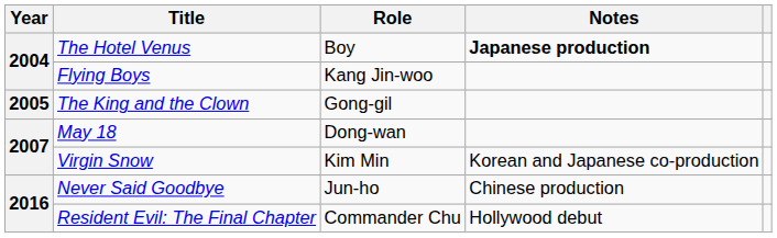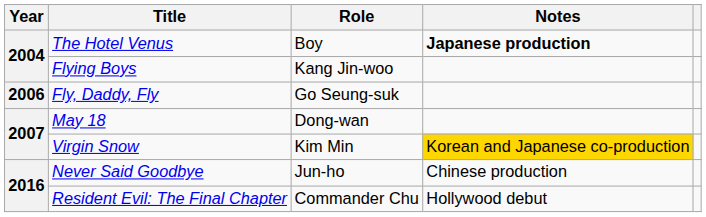 <table class="wikitable plainrowheaders sortable">
 <tr>
 <th scope="col">Year</th>
 <th scope="col">Title</th>
 <th scope="col">Role</th>
 <th scope="col" class="unsortable">Notes</th>
 <th scope="col" class="unsortable"></th>
 </tr>
 <tr>
 <th scope="row" rowspan="2">2004</th>
 <td><em><a href='#'>The Hotel Venus</a></em></td>
 <td>Boy</td>
 <td><strong>Japanese production</strong></td>
 <td style="text-align:center"></td>
 </tr>
 <tr>
 <td><em><a href='#'>Flying Boys</a></em></td>
 <td>Kang Jin-woo</td>
 <td></td>
 <td style="text-align:center"></td>
 </tr>
 <tr>
-<th scope="row">2005</th>
-<td><em><a href='#'>The King and the Clown</a></em></td>
-<td>Gong-gil</td>
+<th scope="row">2006</th>
+<td><em><a href='#'>Fly, Daddy, Fly</a></em></td>
+<td>Go Seung-suk</td>
 <td></td>
 <td style="text-align:center"></td>
 </tr>
 <tr>
 <th scope="row" rowspan="2">2007</th>
 <td><em><a href='#'>May 18</a></em></td>
 <td>Dong-wan</td>
 <td></td>
 <td style="text-align:center"></td>
 </tr>
 <tr>
 <td><em><a href='#'>Virgin Snow</a></em></td>
 <td>Kim Min</td>
-<td>Korean and Japanese co-production</td>
+<td style="background: gold;">Korean and Japanese co-production</td>
 <td style="text-align:center"></td>
 </tr>
 <tr>
 <th scope="row"rowspan="2">2016</th>
 <td><em><a href='#'>Never Said Goodbye</a></em></td>
 <td>Jun-ho</td>
 <td>Chinese production</td>
 <td style="text-align:center"></td>
 </tr>
 <tr>
 <td><em><a href='#'>Resident Evil: The Final Chapter</a></em></td>
 <td>Commander Chu</td>
 <td>Hollywood debut</td>
 <td style="text-align:center"></td>
 </tr>
 </table>
